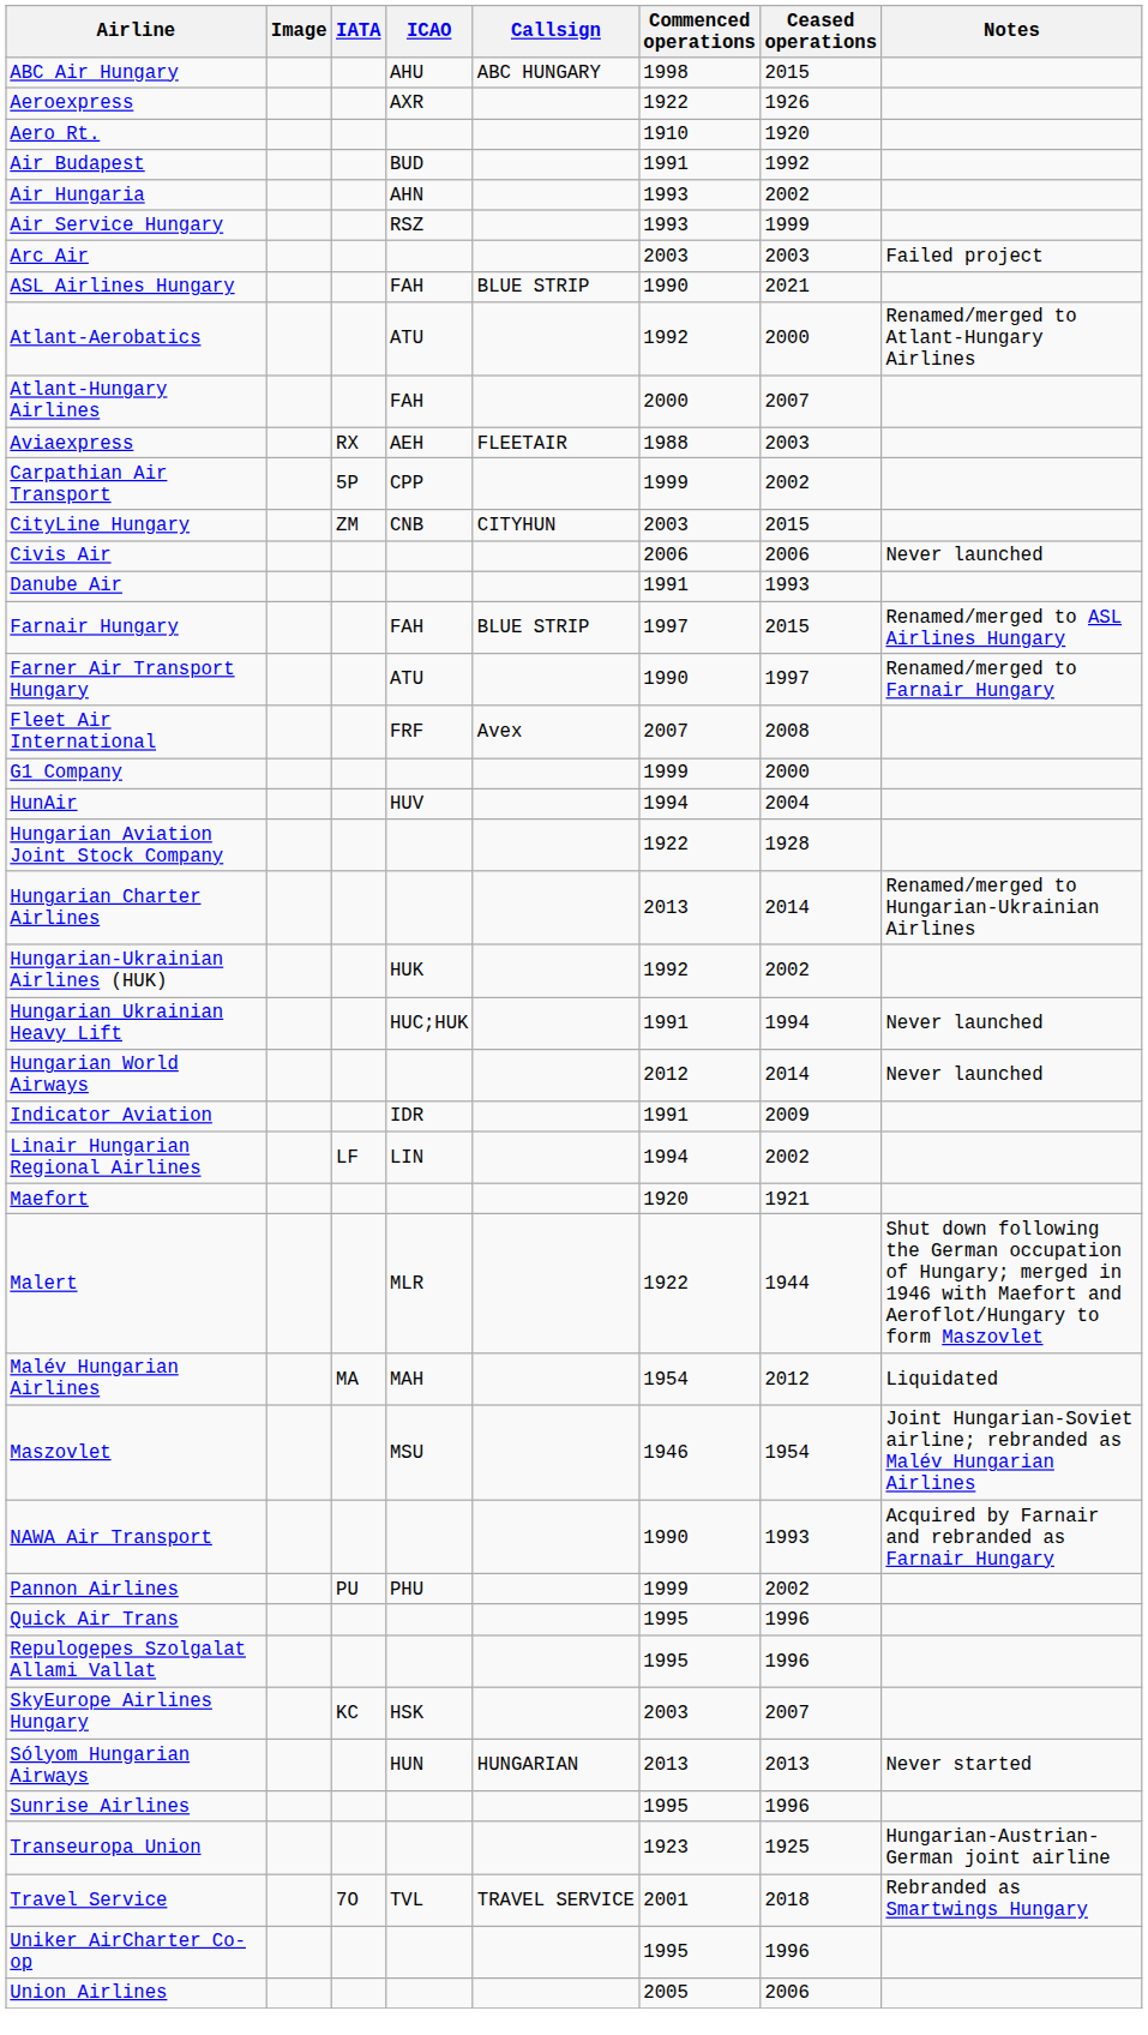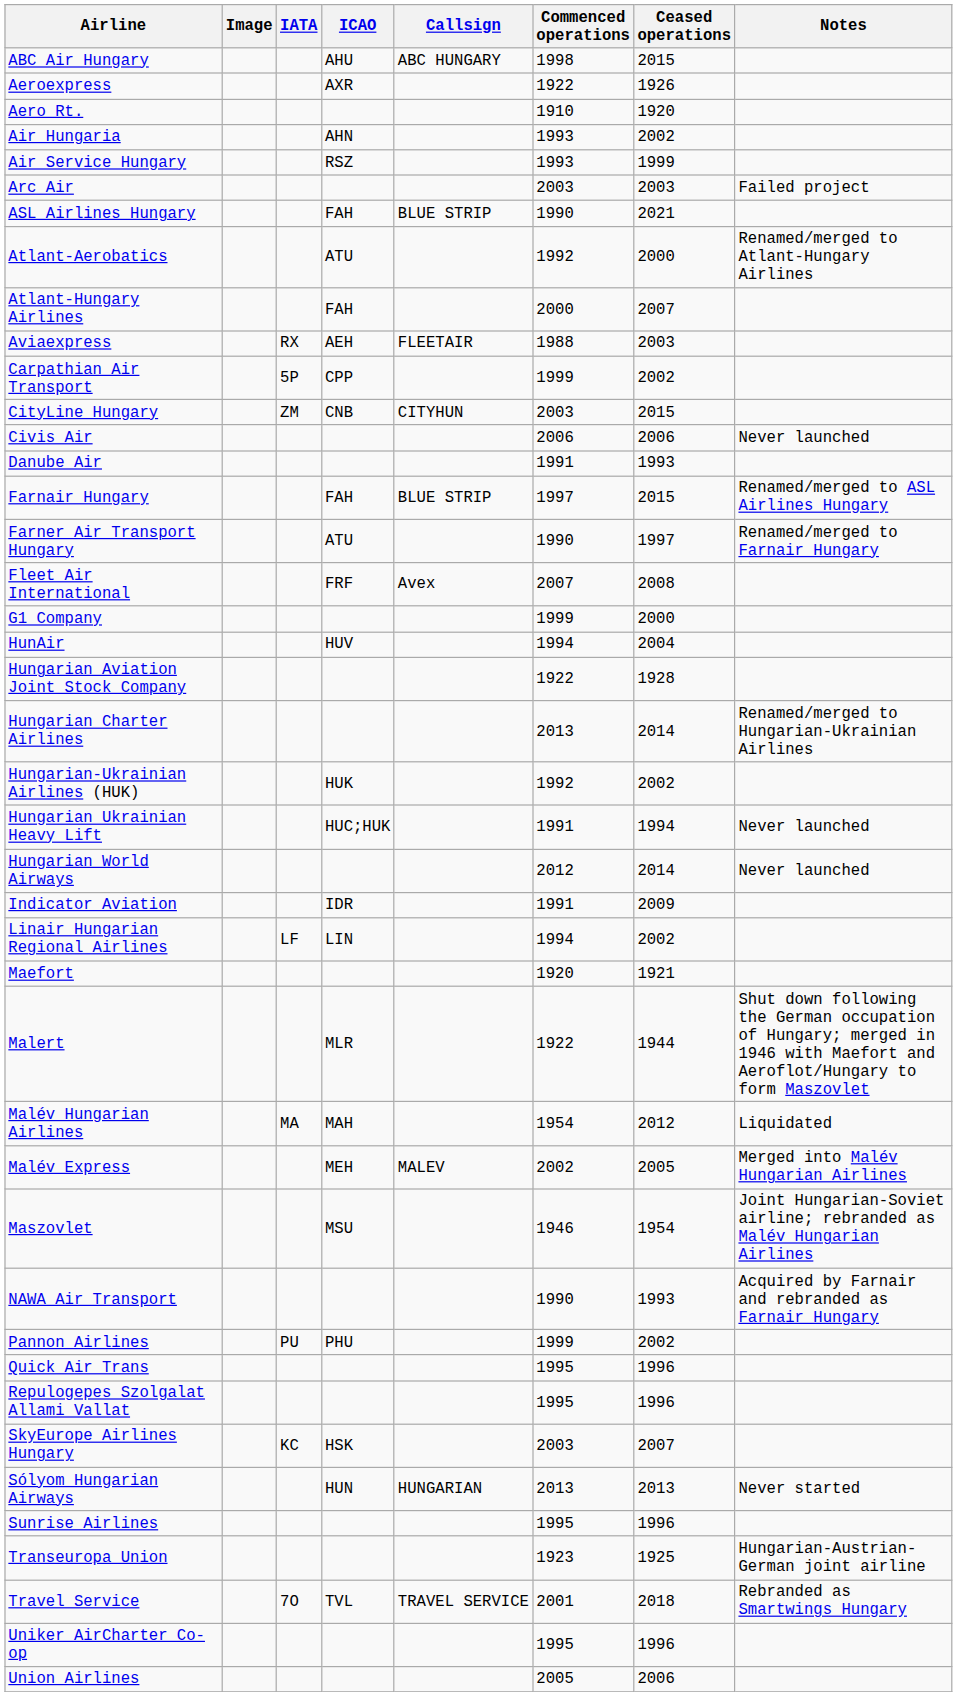 <table class="wikitable sortable" style="border-collapse:collapse; margin:auto;" border="1" cellpadding="3">
 <tr valign="middle">
 <th style="width:175px;">Airline</th>
 <th>Image</th>
 <th><a href='#'>IATA</a></th>
 <th><a href='#'>ICAO</a></th>
 <th><a href='#'>Callsign</a></th>
 <th>Commenced<br>operations</th>
 <th>Ceased<br>operations</th>
 <th style="width:175px;">Notes</th>
 </tr>
 <tr>
 <td><a href='#'>ABC Air Hungary</a></td>
 <td></td>
 <td></td>
 <td>AHU</td>
 <td>ABC HUNGARY</td>
 <td>1998</td>
 <td>2015</td>
 <td></td>
 </tr>
 <tr>
 <td><a href='#'>Aeroexpress</a></td>
 <td></td>
 <td></td>
 <td>AXR</td>
 <td></td>
 <td>1922</td>
 <td>1926</td>
 <td></td>
 </tr>
 <tr>
 <td><a href='#'>Aero Rt.</a></td>
 <td></td>
 <td></td>
 <td></td>
 <td></td>
 <td>1910</td>
 <td>1920</td>
-<td></td>
-</tr>
-<tr>
-<td><a href='#'>Air Budapest</a></td>
-<td></td>
-<td></td>
-<td>BUD</td>
-<td></td>
-<td>1991</td>
-<td>1992</td>
 <td></td>
 </tr>
 <tr>
 <td><a href='#'>Air Hungaria</a></td>
 <td></td>
 <td></td>
 <td>AHN</td>
 <td></td>
 <td>1993</td>
 <td>2002</td>
 <td></td>
 </tr>
 <tr>
 <td><a href='#'>Air Service Hungary</a></td>
 <td></td>
 <td></td>
 <td>RSZ</td>
 <td></td>
 <td>1993</td>
 <td>1999</td>
 <td></td>
 </tr>
 <tr>
 <td><a href='#'>Arc Air</a></td>
 <td></td>
 <td></td>
 <td></td>
 <td></td>
 <td>2003</td>
 <td>2003</td>
 <td>Failed project</td>
 </tr>
 <tr>
 <td><a href='#'>ASL Airlines Hungary</a></td>
 <td></td>
 <td></td>
 <td>FAH</td>
 <td>BLUE STRIP</td>
 <td>1990</td>
 <td>2021</td>
 <td></td>
 </tr>
 <tr>
 <td><a href='#'>Atlant-Aerobatics</a></td>
 <td></td>
 <td></td>
 <td>ATU</td>
 <td></td>
 <td>1992</td>
 <td>2000</td>
 <td>Renamed/merged to Atlant-Hungary Airlines</td>
 </tr>
 <tr>
 <td><a href='#'>Atlant-Hungary Airlines</a></td>
 <td></td>
 <td></td>
 <td>FAH</td>
 <td></td>
 <td>2000</td>
 <td>2007</td>
 <td></td>
 </tr>
 <tr>
 <td><a href='#'>Aviaexpress</a></td>
 <td></td>
 <td>RX</td>
 <td>AEH</td>
 <td>FLEETAIR</td>
 <td>1988</td>
 <td>2003</td>
 <td></td>
 </tr>
 <tr>
 <td><a href='#'>Carpathian Air Transport</a></td>
 <td></td>
 <td>5P</td>
 <td>CPP</td>
 <td></td>
 <td>1999</td>
 <td>2002</td>
 <td></td>
 </tr>
 <tr>
 <td><a href='#'>CityLine Hungary</a></td>
 <td></td>
 <td>ZM</td>
 <td>CNB</td>
 <td>CITYHUN</td>
 <td>2003</td>
 <td>2015</td>
 <td></td>
 </tr>
 <tr>
 <td><a href='#'>Civis Air</a></td>
 <td></td>
 <td></td>
 <td></td>
 <td></td>
 <td>2006</td>
 <td>2006</td>
 <td>Never launched</td>
 </tr>
 <tr>
 <td><a href='#'>Danube Air</a></td>
 <td></td>
 <td></td>
 <td></td>
 <td></td>
 <td>1991</td>
 <td>1993</td>
 <td></td>
 </tr>
 <tr>
 <td><a href='#'>Farnair Hungary</a></td>
 <td></td>
 <td></td>
 <td>FAH</td>
 <td>BLUE STRIP</td>
 <td>1997</td>
 <td>2015</td>
 <td>Renamed/merged to <a href='#'>ASL Airlines Hungary</a></td>
 </tr>
 <tr>
 <td><a href='#'>Farner Air Transport Hungary</a></td>
 <td></td>
 <td></td>
 <td>ATU</td>
 <td></td>
 <td>1990</td>
 <td>1997</td>
 <td>Renamed/merged to <a href='#'>Farnair Hungary</a></td>
 </tr>
 <tr>
 <td><a href='#'>Fleet Air International</a></td>
 <td></td>
 <td></td>
 <td>FRF</td>
 <td>Avex</td>
 <td>2007</td>
 <td>2008</td>
 <td></td>
 </tr>
 <tr>
 <td><a href='#'>G1 Company</a></td>
 <td></td>
 <td></td>
 <td></td>
 <td></td>
 <td>1999</td>
 <td>2000</td>
 <td></td>
 </tr>
 <tr>
 <td><a href='#'>HunAir</a></td>
 <td></td>
 <td></td>
 <td>HUV</td>
 <td></td>
 <td>1994</td>
 <td>2004</td>
 <td></td>
 </tr>
 <tr>
 <td><a href='#'>Hungarian Aviation Joint Stock Company</a></td>
 <td></td>
 <td></td>
 <td></td>
 <td></td>
 <td>1922</td>
 <td>1928</td>
 <td></td>
 </tr>
 <tr>
 <td><a href='#'>Hungarian Charter Airlines</a></td>
 <td></td>
 <td></td>
 <td></td>
 <td></td>
 <td>2013</td>
 <td>2014</td>
 <td>Renamed/merged to Hungarian-Ukrainian Airlines</td>
 </tr>
 <tr>
 <td><a href='#'>Hungarian-Ukrainian Airlines</a> (HUK)</td>
 <td></td>
 <td></td>
 <td>HUK</td>
 <td></td>
 <td>1992</td>
 <td>2002</td>
 <td></td>
 </tr>
 <tr>
 <td><a href='#'>Hungarian Ukrainian Heavy Lift</a></td>
 <td></td>
 <td></td>
 <td>HUC;HUK</td>
 <td></td>
 <td>1991</td>
 <td>1994</td>
 <td>Never launched</td>
 </tr>
 <tr>
 <td><a href='#'>Hungarian World Airways</a></td>
 <td></td>
 <td></td>
 <td></td>
 <td></td>
 <td>2012</td>
 <td>2014</td>
 <td>Never launched</td>
 </tr>
 <tr>
 <td><a href='#'>Indicator Aviation</a></td>
 <td></td>
 <td></td>
 <td>IDR</td>
 <td></td>
 <td>1991</td>
 <td>2009</td>
 <td></td>
 </tr>
 <tr>
 <td><a href='#'>Linair Hungarian Regional Airlines</a></td>
 <td></td>
 <td>LF</td>
 <td>LIN</td>
 <td></td>
 <td>1994</td>
 <td>2002</td>
 <td></td>
 </tr>
 <tr>
 <td><a href='#'>Maefort</a></td>
 <td></td>
 <td></td>
 <td></td>
 <td></td>
 <td>1920</td>
 <td>1921</td>
 <td></td>
 </tr>
 <tr>
 <td><a href='#'>Malert</a></td>
 <td></td>
 <td></td>
 <td>MLR</td>
 <td></td>
 <td>1922</td>
 <td>1944</td>
 <td>Shut down following the German occupation of Hungary; merged in 1946 with Maefort and Aeroflot/Hungary to form <a href='#'>Maszovlet</a></td>
 </tr>
 <tr>
 <td><a href='#'>Malév Hungarian Airlines</a></td>
 <td></td>
 <td>MA</td>
 <td>MAH</td>
 <td></td>
 <td>1954</td>
 <td>2012</td>
 <td>Liquidated</td>
 </tr>
 <tr>
+<td><a href='#'>Malév Express</a></td>
+<td></td>
+<td></td>
+<td>MEH</td>
+<td>MALEV</td>
+<td>2002</td>
+<td>2005</td>
+<td>Merged into <a href='#'>Malév Hungarian Airlines</a></td>
+</tr>
+<tr>
 <td><a href='#'>Maszovlet</a></td>
 <td></td>
 <td></td>
 <td>MSU</td>
 <td></td>
 <td>1946</td>
 <td>1954</td>
 <td>Joint Hungarian-Soviet airline; rebranded as <a href='#'>Malév Hungarian Airlines</a></td>
 </tr>
 <tr>
 <td><a href='#'>NAWA Air Transport</a></td>
 <td></td>
 <td></td>
 <td></td>
 <td></td>
 <td>1990</td>
 <td>1993</td>
 <td>Acquired by Farnair and rebranded as <a href='#'>Farnair Hungary</a></td>
 </tr>
 <tr>
 <td><a href='#'>Pannon Airlines</a></td>
 <td></td>
 <td>PU</td>
 <td>PHU</td>
 <td></td>
 <td>1999</td>
 <td>2002</td>
 <td></td>
 </tr>
 <tr>
 <td><a href='#'>Quick Air Trans</a></td>
 <td></td>
 <td></td>
 <td></td>
 <td></td>
 <td>1995</td>
 <td>1996</td>
 <td></td>
 </tr>
 <tr>
 <td><a href='#'>Repulogepes Szolgalat Allami Vallat</a></td>
 <td></td>
 <td></td>
 <td></td>
 <td></td>
 <td>1995</td>
 <td>1996</td>
 <td></td>
 </tr>
 <tr>
 <td><a href='#'>SkyEurope Airlines Hungary</a></td>
 <td></td>
 <td>KC</td>
 <td>HSK</td>
 <td></td>
 <td>2003</td>
 <td>2007</td>
 <td></td>
 </tr>
 <tr>
 <td><a href='#'>Sólyom Hungarian Airways</a></td>
 <td></td>
 <td></td>
 <td>HUN</td>
 <td>HUNGARIAN</td>
 <td>2013</td>
 <td>2013</td>
 <td>Never started</td>
 </tr>
 <tr>
 <td><a href='#'>Sunrise Airlines</a></td>
 <td></td>
 <td></td>
 <td></td>
 <td></td>
 <td>1995</td>
 <td>1996</td>
 <td></td>
 </tr>
 <tr>
 <td><a href='#'>Transeuropa Union</a></td>
 <td></td>
 <td></td>
 <td></td>
 <td></td>
 <td>1923</td>
 <td>1925</td>
 <td>Hungarian-Austrian-German joint airline</td>
 </tr>
 <tr>
 <td><a href='#'>Travel Service</a></td>
 <td></td>
 <td>7O</td>
 <td>TVL</td>
 <td>TRAVEL SERVICE</td>
 <td>2001</td>
 <td>2018</td>
 <td>Rebranded as <a href='#'>Smartwings Hungary</a></td>
 </tr>
 <tr>
 <td><a href='#'>Uniker AirCharter Co-op</a></td>
 <td></td>
 <td></td>
 <td></td>
 <td></td>
 <td>1995</td>
 <td>1996</td>
 <td></td>
 </tr>
 <tr>
 <td><a href='#'>Union Airlines</a></td>
 <td></td>
 <td></td>
 <td></td>
 <td></td>
 <td>2005</td>
 <td>2006</td>
 <td></td>
 </tr>
 </table>
